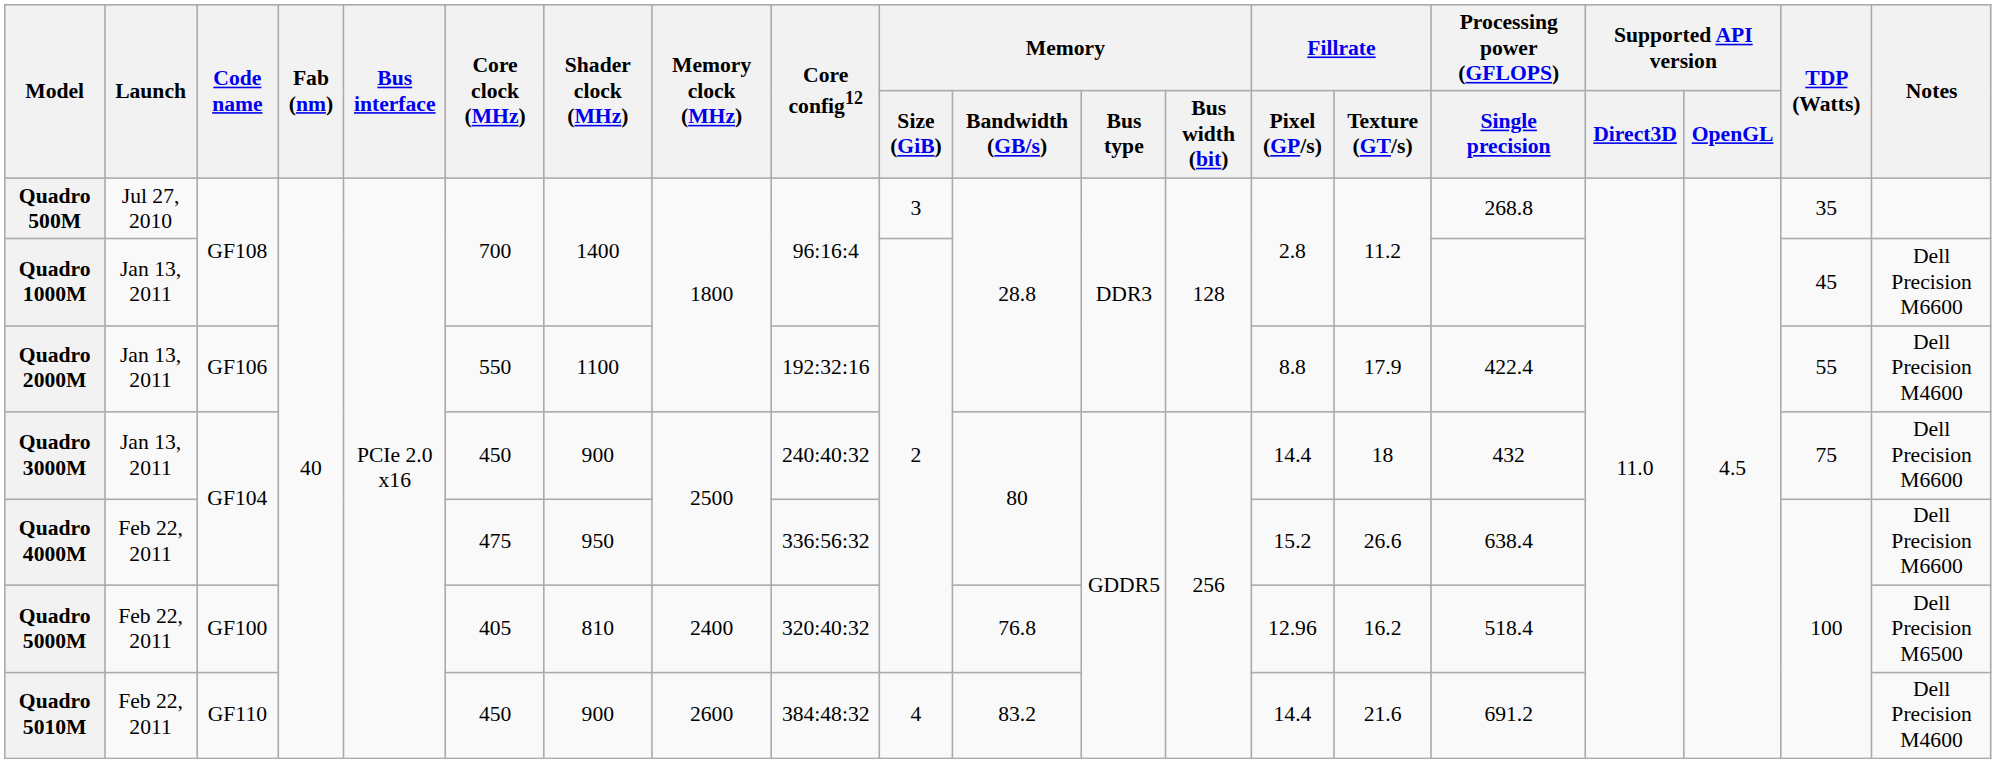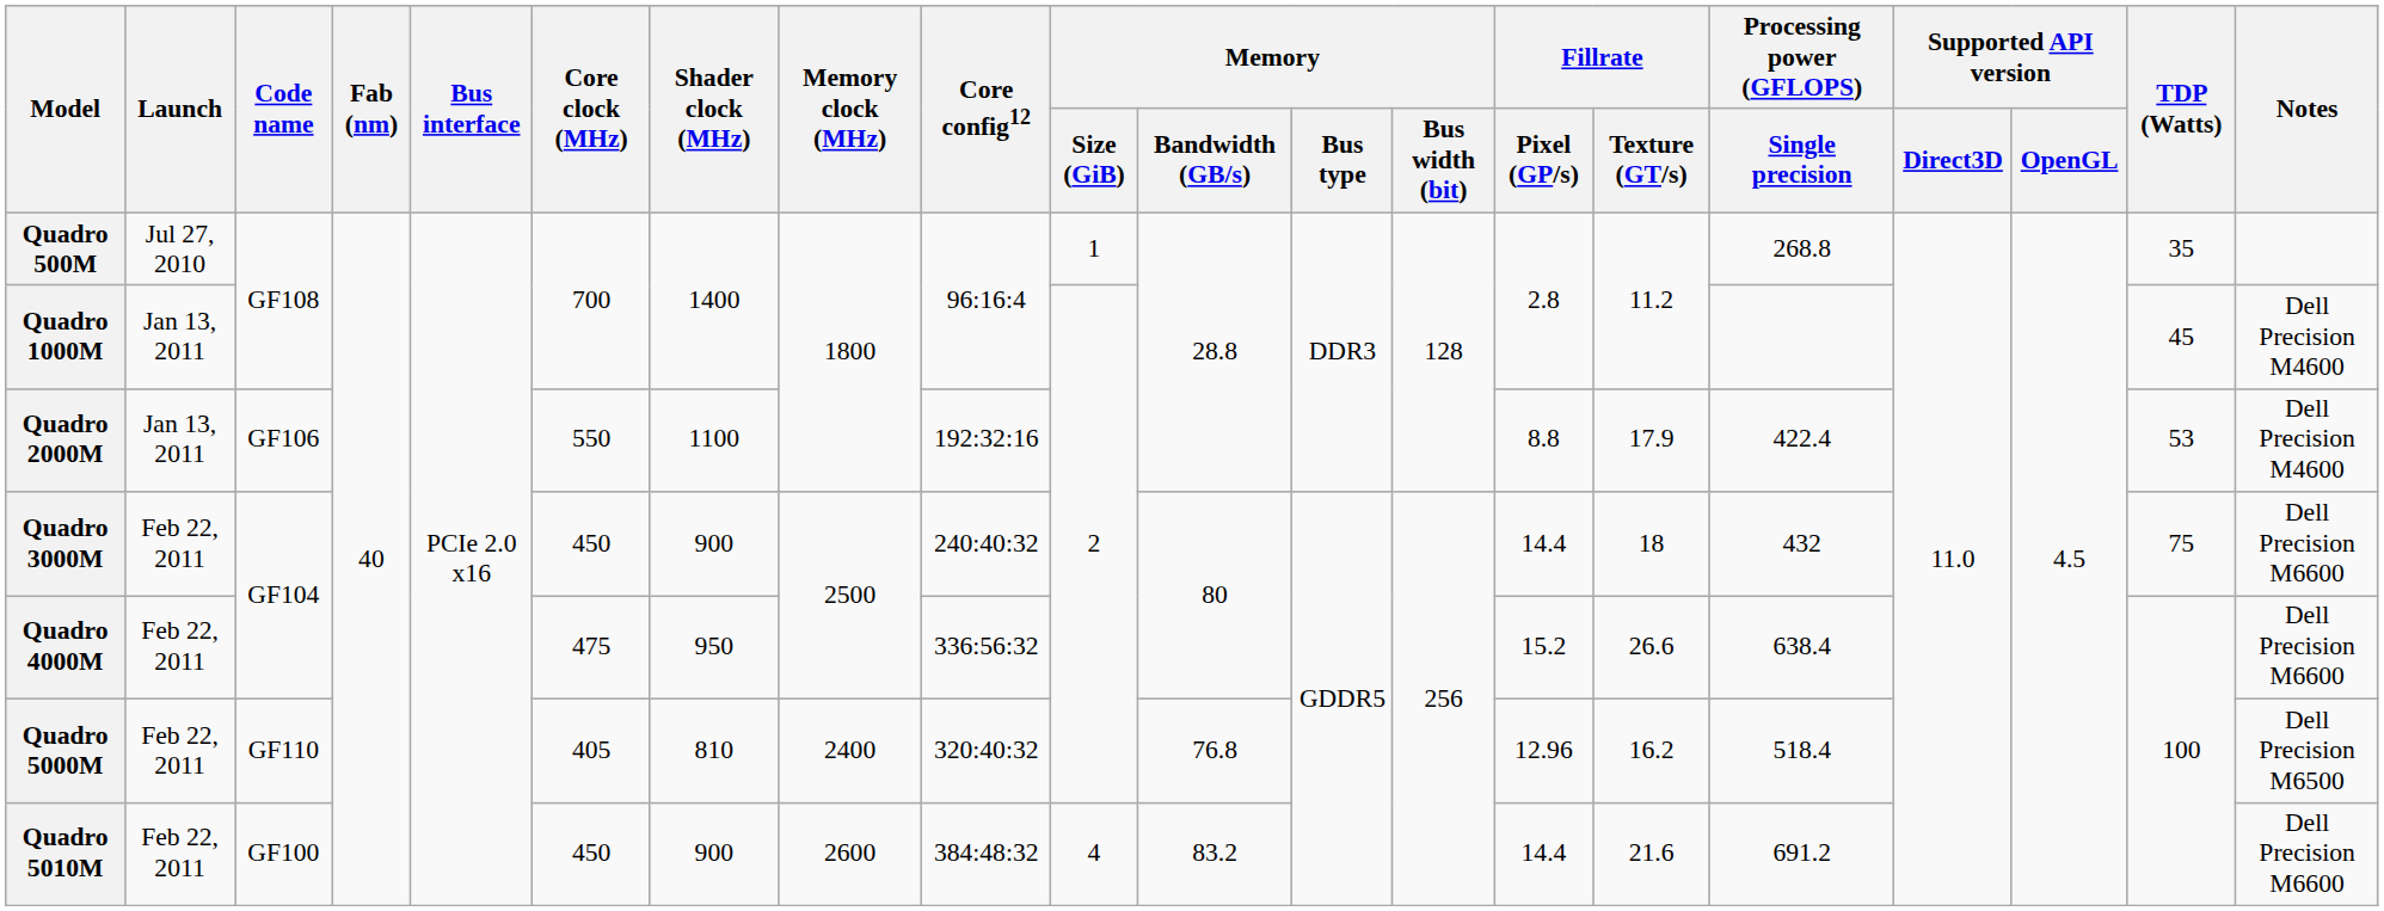 <table class="mw-datatable wikitable sortable sort-under" style="font-size:85%; text-align:center;">
 <tr>
 <th rowspan=2>Model</th>
 <th rowspan="2">Launch</th>
 <th rowspan=2><a href='#'>Code name</a></th>
 <th rowspan=2>Fab (<a href='#'>nm</a>)</th>
 <th rowspan=2><a href='#'>Bus</a> <a href='#'>interface</a></th>
 <th rowspan=2>Core clock (<a href='#'>MHz</a>)</th>
 <th rowspan=2>Shader clock (<a href='#'>MHz</a>)</th>
 <th rowspan=2>Memory clock (<a href='#'>MHz</a>)</th>
 <th rowspan="2">Core config<sup>12</sup></th>
 <th colspan=4>Memory</th>
 <th colspan="2"><a href='#'>Fillrate</a></th>
 <th>Processing power (<a href='#'>GFLOPS</a>)</th>
 <th colspan=2>Supported <a href='#'>API</a> version</th>
 <th rowspan=2><a href='#'>TDP</a> (Watts)</th>
 <th rowspan=2>Notes</th>
 </tr>
 <tr>
 <th>Size (<a href='#'>GiB</a>)</th>
 <th>Bandwidth (<a href='#'>GB/s</a>)</th>
 <th>Bus type</th>
 <th>Bus width (<a href='#'>bit</a>)</th>
 <th>Pixel (<a href='#'>GP</a>/s)</th>
 <th>Texture (<a href='#'>GT</a>/s)</th>
 <th><a href='#'>Single precision</a></th>
 <th><a href='#'>Direct3D</a></th>
 <th><a href='#'>OpenGL</a></th>
 </tr>
 <tr>
 <th>Quadro 500M</th>
 <td>Jul 27, 2010</td>
 <td rowspan="2">GF108</td>
 <td rowspan="7">40</td>
 <td rowspan="7">PCIe 2.0 x16</td>
 <td rowspan="2">700</td>
 <td rowspan="2">1400</td>
 <td rowspan="3">1800</td>
 <td rowspan="2">96:16:4</td>
-<td>3</td>
+<td>1</td>
 <td rowspan="3">28.8</td>
 <td rowspan="3">DDR3</td>
 <td rowspan="3">128</td>
 <td rowspan="2">2.8</td>
 <td rowspan="2">11.2</td>
 <td>268.8</td>
 <td rowspan="7">11.0</td>
 <td rowspan="7">4.5</td>
 <td>35</td>
 <td></td>
 </tr>
 <tr>
 <th>Quadro 1000M</th>
 <td>Jan 13, 2011</td>
 <td rowspan="5">2</td>
 <td></td>
 <td>45</td>
-<td>Dell Precision M6600</td>
+<td>Dell Precision M4600</td>
 </tr>
 <tr>
 <th>Quadro 2000M</th>
 <td>Jan 13, 2011</td>
 <td>GF106</td>
 <td>550</td>
 <td>1100</td>
 <td>192:32:16</td>
 <td>8.8</td>
 <td>17.9</td>
 <td>422.4</td>
-<td>55</td>
+<td>53</td>
 <td>Dell Precision M4600</td>
 </tr>
 <tr>
 <th>Quadro 3000M</th>
-<td>Jan 13, 2011</td>
+<td>Feb 22, 2011</td>
 <td rowspan="2">GF104</td>
 <td>450</td>
 <td>900</td>
 <td rowspan="2">2500</td>
 <td>240:40:32</td>
 <td rowspan="2">80</td>
 <td rowspan="4">GDDR5</td>
 <td rowspan="4">256</td>
 <td>14.4</td>
 <td>18</td>
 <td>432</td>
 <td>75</td>
 <td>Dell Precision M6600</td>
 </tr>
 <tr>
 <th>Quadro 4000M</th>
 <td>Feb 22, 2011</td>
 <td>475</td>
 <td>950</td>
 <td>336:56:32</td>
 <td>15.2</td>
 <td>26.6</td>
 <td>638.4</td>
 <td rowspan="3">100</td>
 <td>Dell Precision M6600</td>
 </tr>
 <tr>
 <th>Quadro 5000M</th>
 <td>Feb 22, 2011</td>
-<td>GF100</td>
+<td>GF110</td>
 <td>405</td>
 <td>810</td>
 <td>2400</td>
 <td>320:40:32</td>
 <td>76.8</td>
 <td>12.96</td>
 <td>16.2</td>
 <td>518.4</td>
 <td>Dell Precision M6500</td>
 </tr>
 <tr>
 <th>Quadro 5010M</th>
 <td>Feb 22, 2011</td>
-<td>GF110</td>
+<td>GF100</td>
 <td>450</td>
 <td>900</td>
 <td>2600</td>
 <td>384:48:32</td>
 <td>4</td>
 <td>83.2</td>
 <td>14.4</td>
 <td>21.6</td>
 <td>691.2</td>
-<td>Dell Precision M4600</td>
+<td>Dell Precision M6600</td>
 </tr>
 </table>
